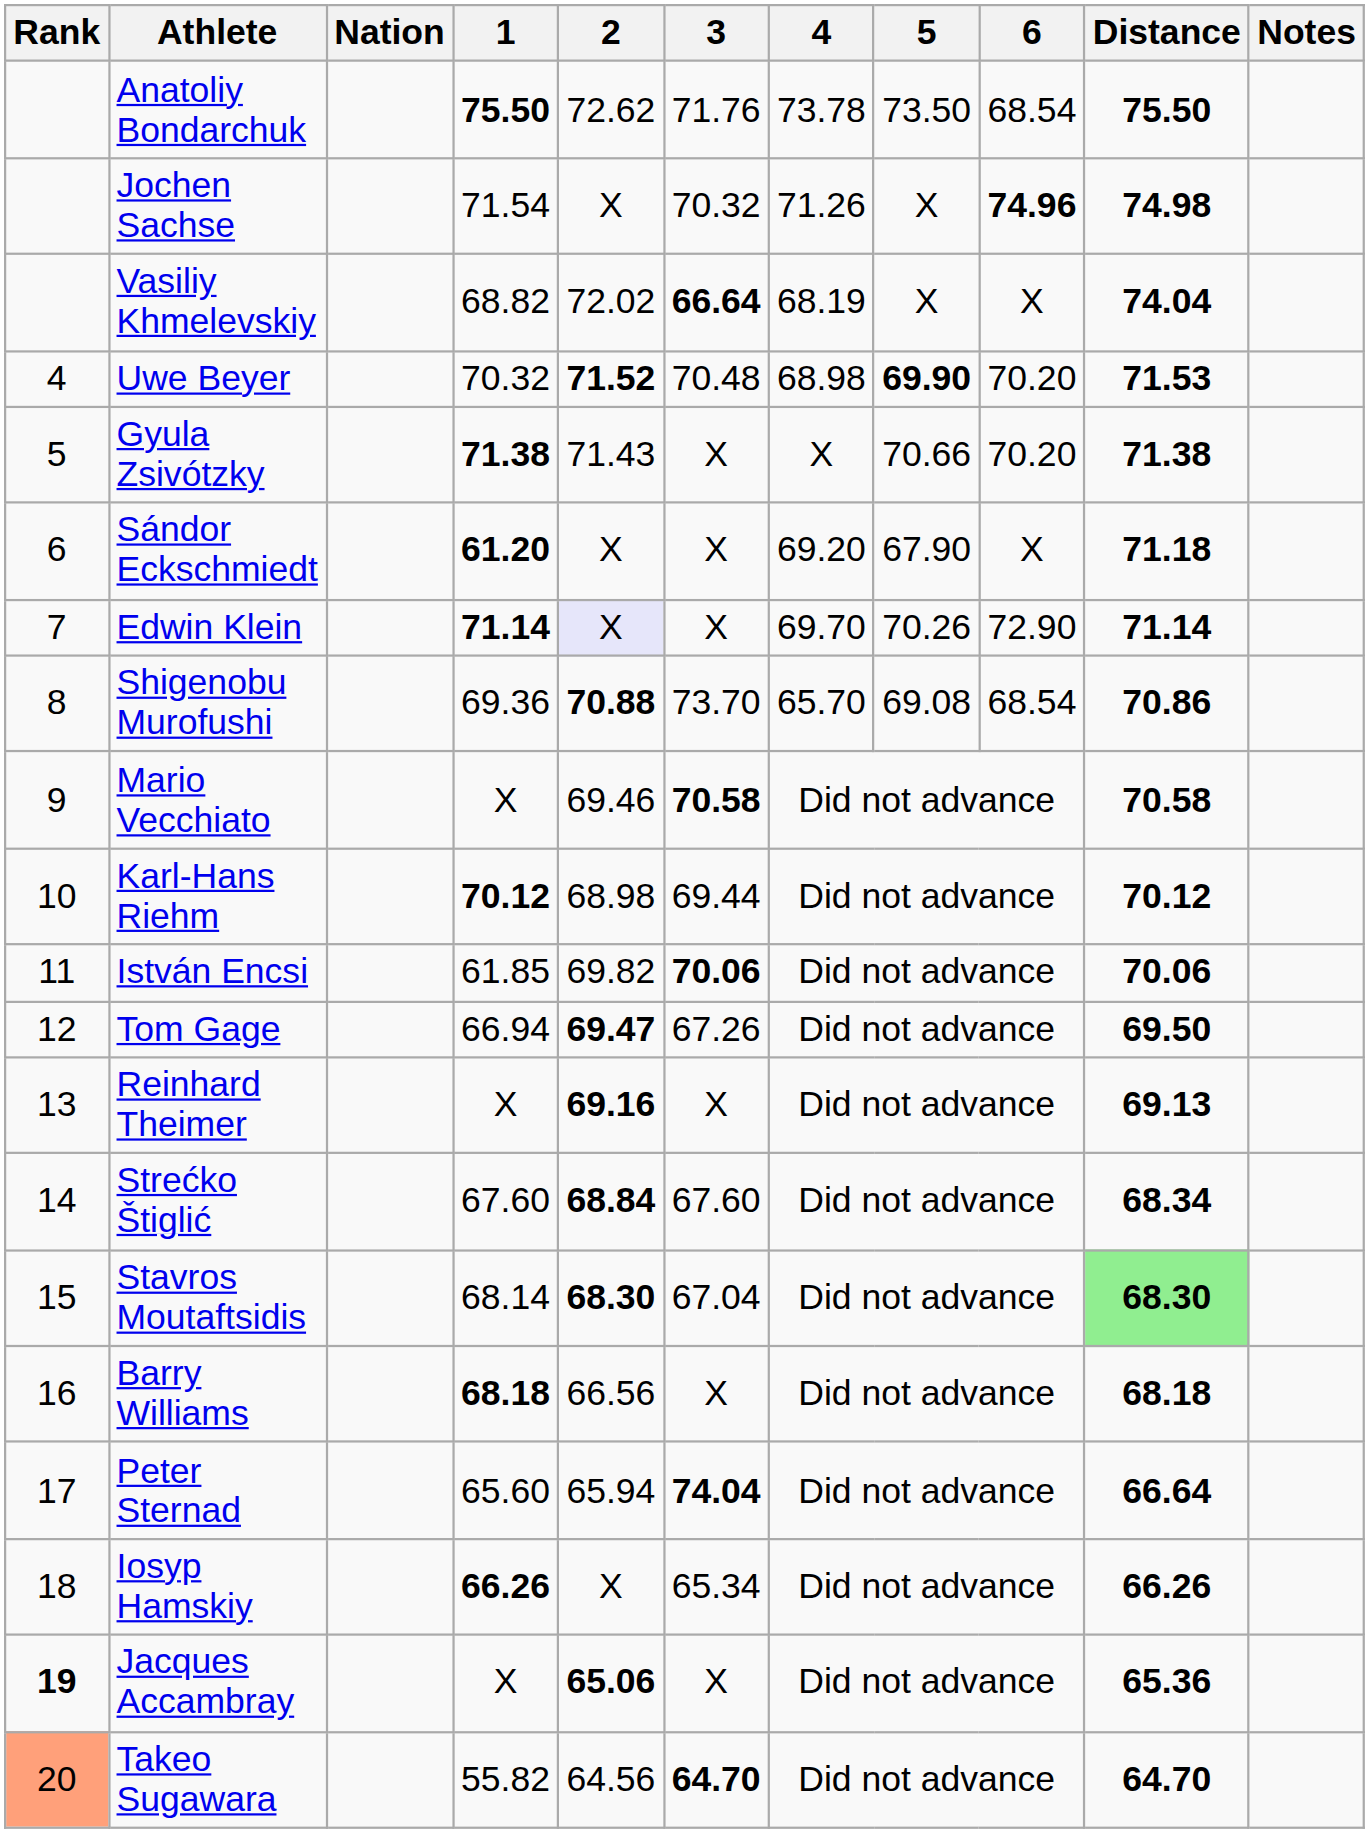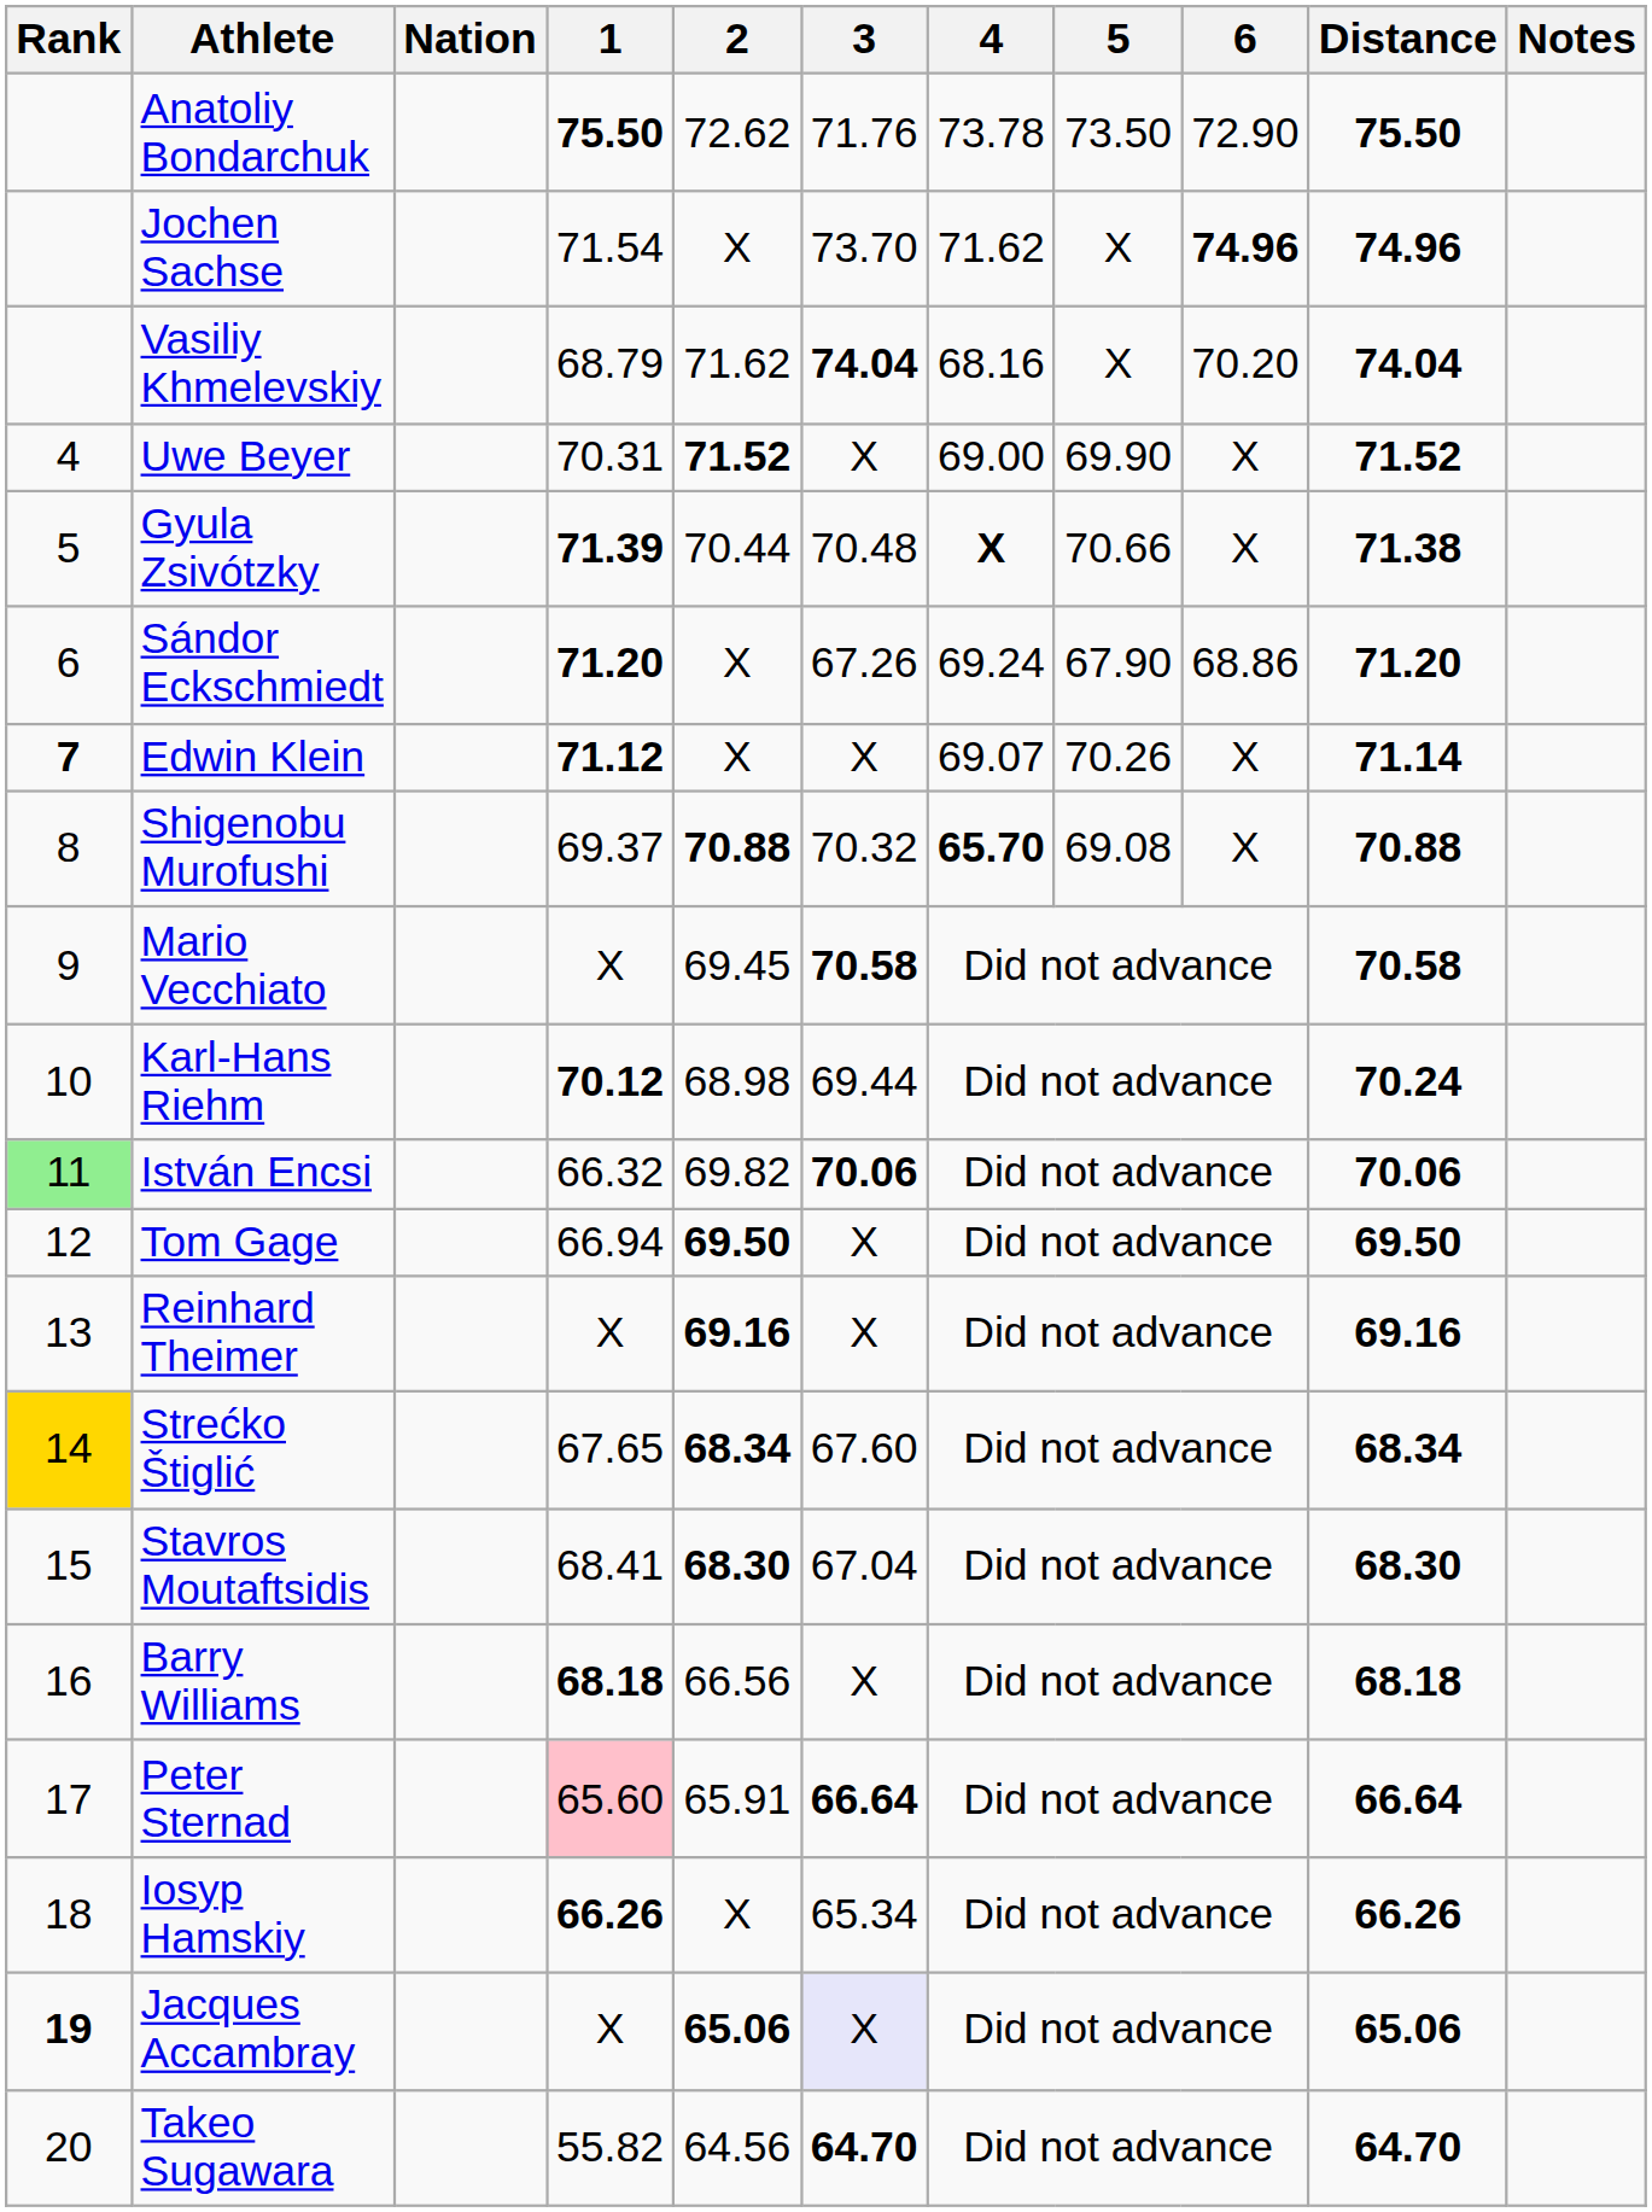 <table class="wikitable sortable" style="text-align:center">
 <tr>
 <th>Rank</th>
 <th>Athlete</th>
 <th>Nation</th>
 <th>1</th>
 <th>2</th>
 <th>3</th>
 <th>4</th>
 <th>5</th>
 <th>6</th>
 <th>Distance</th>
 <th>Notes</th>
 </tr>
 <tr>
 <td></td>
 <td align=left><a href='#'>Anatoliy Bondarchuk</a></td>
 <td align=left></td>
 <td><strong>75.50</strong> </td>
 <td>72.62</td>
 <td>71.76</td>
 <td>73.78</td>
 <td>73.50</td>
-<td>68.54</td>
+<td>72.90</td>
 <td><strong>75.50</strong></td>
 <td></td>
 </tr>
 <tr>
 <td></td>
 <td align=left><a href='#'>Jochen Sachse</a></td>
 <td align=left></td>
 <td>71.54</td>
 <td data-sort-value=1.00>X</td>
-<td>70.32</td>
-<td>71.26</td>
+<td>73.70</td>
+<td>71.62</td>
 <td data-sort-value=1.00>X</td>
 <td><strong>74.96</strong></td>
-<td><strong>74.98</strong></td>
+<td><strong>74.96</strong></td>
 <td></td>
 </tr>
 <tr>
 <td></td>
 <td align=left><a href='#'>Vasiliy Khmelevskiy</a></td>
 <td align=left></td>
-<td>68.82</td>
-<td>72.02</td>
-<td><strong>66.64</strong></td>
-<td>68.19</td>
+<td>68.79</td>
+<td>71.62</td>
+<td><strong>74.04</strong></td>
+<td>68.16</td>
 <td data-sort-value=1.00>X</td>
-<td data-sort-value=1.00>X</td>
+<td>70.20</td>
 <td><strong>74.04</strong></td>
 <td></td>
 </tr>
 <tr>
 <td>4</td>
 <td align=left><a href='#'>Uwe Beyer</a></td>
 <td align=left></td>
-<td>70.32</td>
+<td>70.31</td>
 <td><strong>71.52</strong></td>
-<td>70.48</td>
-<td>68.98</td>
-<td><strong>69.90</strong></td>
-<td>70.20</td>
-<td><strong>71.53</strong></td>
+<td data-sort-value=1.00>X</td>
+<td>69.00</td>
+<td>69.90</td>
+<td data-sort-value=1.00>X</td>
+<td><strong>71.52</strong></td>
 <td></td>
 </tr>
 <tr>
 <td>5</td>
 <td align=left><a href='#'>Gyula Zsivótzky</a></td>
 <td align=left></td>
-<td><strong>71.38</strong></td>
-<td>71.43</td>
+<td><strong>71.39</strong></td>
+<td>70.44</td>
+<td>70.48</td>
+<td data-sort-value=1.00><strong>X</strong></td>
+<td>70.66</td>
 <td data-sort-value=1.00>X</td>
-<td data-sort-value=1.00>X</td>
-<td>70.66</td>
-<td>70.20</td>
 <td><strong>71.38</strong></td>
 <td></td>
 </tr>
 <tr>
 <td>6</td>
 <td align=left><a href='#'>Sándor Eckschmiedt</a></td>
 <td align=left></td>
-<td><strong>61.20</strong></td>
+<td><strong>71.20</strong></td>
 <td data-sort-value=1.00>X</td>
-<td data-sort-value=1.00>X</td>
-<td>69.20</td>
+<td>67.26</td>
+<td>69.24</td>
 <td>67.90</td>
-<td data-sort-value=1.00>X</td>
-<td><strong>71.18</strong></td>
+<td>68.86</td>
+<td><strong>71.20</strong></td>
 <td></td>
 </tr>
 <tr>
-<td>7</td>
+<td><strong>7</strong></td>
 <td align=left><a href='#'>Edwin Klein</a></td>
 <td align=left></td>
-<td><strong>71.14</strong></td>
-<td data-sort-value=1.00 style="background: lavender;">X</td>
+<td><strong>71.12</strong></td>
 <td data-sort-value=1.00>X</td>
-<td>69.70</td>
+<td data-sort-value=1.00>X</td>
+<td>69.07</td>
 <td>70.26</td>
-<td>72.90</td>
+<td data-sort-value=1.00>X</td>
 <td><strong>71.14</strong></td>
 <td></td>
 </tr>
 <tr>
 <td>8</td>
 <td align=left><a href='#'>Shigenobu Murofushi</a></td>
 <td align=left></td>
-<td>69.36</td>
+<td>69.37</td>
 <td><strong>70.88</strong></td>
-<td>73.70</td>
-<td>65.70</td>
+<td>70.32</td>
+<td><strong>65.70</strong></td>
 <td>69.08</td>
-<td>68.54</td>
-<td><strong>70.86</strong></td>
+<td data-sort-value=1.00>X</td>
+<td><strong>70.88</strong></td>
 <td></td>
 </tr>
 <tr>
 <td>9</td>
 <td align=left><a href='#'>Mario Vecchiato</a></td>
 <td align=left></td>
 <td data-sort-value=1.00>X</td>
-<td>69.46</td>
+<td>69.45</td>
 <td><strong>70.58</strong></td>
 <td colspan=3 data-sort-value=0.00>Did not advance</td>
 <td><strong>70.58</strong></td>
 <td></td>
 </tr>
 <tr>
 <td>10</td>
 <td align=left><a href='#'>Karl-Hans Riehm</a></td>
 <td align=left></td>
 <td><strong>70.12</strong></td>
 <td>68.98</td>
 <td>69.44</td>
 <td colspan=3 data-sort-value=0.00>Did not advance</td>
-<td><strong>70.12</strong></td>
+<td><strong>70.24</strong></td>
 <td></td>
 </tr>
 <tr>
-<td>11</td>
+<td style="background: lightgreen;">11</td>
 <td align=left><a href='#'>István Encsi</a></td>
 <td align=left></td>
-<td>61.85</td>
+<td>66.32</td>
 <td>69.82</td>
 <td><strong>70.06</strong></td>
 <td colspan=3 data-sort-value=0.00>Did not advance</td>
 <td><strong>70.06</strong></td>
 <td></td>
 </tr>
 <tr>
 <td>12</td>
 <td align=left><a href='#'>Tom Gage</a></td>
 <td align=left></td>
 <td>66.94</td>
-<td><strong>69.47</strong></td>
-<td>67.26</td>
+<td><strong>69.50</strong></td>
+<td data-sort-value=1.00>X</td>
 <td colspan=3 data-sort-value=0.00>Did not advance</td>
 <td><strong>69.50</strong></td>
 <td></td>
 </tr>
 <tr>
 <td>13</td>
 <td align=left><a href='#'>Reinhard Theimer</a></td>
 <td align=left></td>
 <td data-sort-value=1.00>X</td>
 <td><strong>69.16</strong></td>
 <td data-sort-value=1.00>X</td>
 <td colspan=3 data-sort-value=0.00>Did not advance</td>
-<td><strong>69.13</strong></td>
+<td><strong>69.16</strong></td>
 <td></td>
 </tr>
 <tr>
-<td>14</td>
+<td style="background: gold;">14</td>
 <td align=left><a href='#'>Strećko Štiglić</a></td>
 <td align=left></td>
-<td>67.60</td>
-<td><strong>68.84</strong></td>
+<td>67.65</td>
+<td><strong>68.34</strong></td>
 <td>67.60</td>
 <td colspan=3 data-sort-value=0.00>Did not advance</td>
 <td><strong>68.34</strong></td>
 <td></td>
 </tr>
 <tr>
 <td>15</td>
 <td align=left><a href='#'>Stavros Moutaftsidis</a></td>
 <td align=left></td>
-<td>68.14</td>
+<td>68.41</td>
 <td><strong>68.30</strong></td>
 <td>67.04</td>
 <td colspan=3 data-sort-value=0.00>Did not advance</td>
-<td style="background: lightgreen;"><strong>68.30</strong></td>
+<td><strong>68.30</strong></td>
 <td></td>
 </tr>
 <tr>
 <td>16</td>
 <td align=left><a href='#'>Barry Williams</a></td>
 <td align=left></td>
 <td><strong>68.18</strong></td>
 <td>66.56</td>
 <td data-sort-value=1.00>X</td>
 <td colspan=3 data-sort-value=0.00>Did not advance</td>
 <td><strong>68.18</strong></td>
 <td></td>
 </tr>
 <tr>
 <td>17</td>
 <td align=left><a href='#'>Peter Sternad</a></td>
 <td align=left></td>
-<td>65.60</td>
-<td>65.94</td>
-<td><strong>74.04</strong></td>
+<td style="background: pink;">65.60</td>
+<td>65.91</td>
+<td><strong>66.64</strong></td>
 <td colspan=3 data-sort-value=0.00>Did not advance</td>
 <td><strong>66.64</strong></td>
 <td></td>
 </tr>
 <tr>
 <td>18</td>
 <td align=left><a href='#'>Iosyp Hamskiy</a></td>
 <td align=left></td>
 <td><strong>66.26</strong></td>
 <td data-sort-value=1.00>X</td>
 <td>65.34</td>
 <td colspan=3 data-sort-value=0.00>Did not advance</td>
 <td><strong>66.26</strong></td>
 <td></td>
 </tr>
 <tr>
 <td><strong>19</strong></td>
 <td align=left><a href='#'>Jacques Accambray</a></td>
 <td align=left></td>
 <td data-sort-value=1.00>X</td>
 <td><strong>65.06</strong></td>
-<td data-sort-value=1.00>X</td>
+<td data-sort-value=1.00 style="background: lavender;">X</td>
 <td colspan=3 data-sort-value=0.00>Did not advance</td>
-<td><strong>65.36</strong></td>
+<td><strong>65.06</strong></td>
 <td></td>
 </tr>
 <tr>
-<td style="background: lightsalmon;">20</td>
+<td>20</td>
 <td align=left><a href='#'>Takeo Sugawara</a></td>
 <td align=left></td>
 <td>55.82</td>
 <td>64.56</td>
 <td><strong>64.70</strong></td>
 <td colspan=3 data-sort-value=0.00>Did not advance</td>
 <td><strong>64.70</strong></td>
 <td></td>
 </tr>
 </table>
